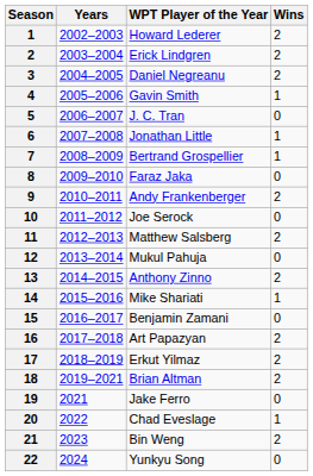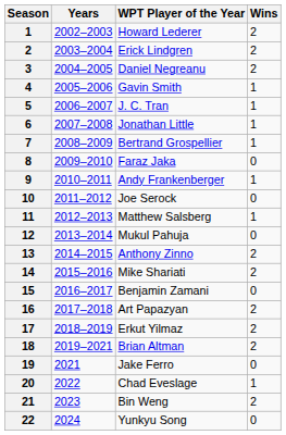 <table class="wikitable sortable">
 <tr>
 <th>Season</th>
 <th>Years</th>
 <th>WPT Player of the Year</th>
 <th>Wins</th>
 </tr>
 <tr>
 <th>1</th>
 <td><a href='#'>2002–2003</a></td>
 <td> <a href='#'>Howard Lederer</a></td>
 <td>2</td>
 </tr>
 <tr>
 <th>2</th>
 <td><a href='#'>2003–2004</a></td>
 <td> <a href='#'>Erick Lindgren</a></td>
 <td>2</td>
 </tr>
 <tr>
 <th>3</th>
 <td><a href='#'>2004–2005</a></td>
 <td> <a href='#'>Daniel Negreanu</a></td>
 <td>2</td>
 </tr>
 <tr>
 <th>4</th>
 <td><a href='#'>2005–2006</a></td>
 <td> <a href='#'>Gavin Smith</a></td>
 <td>1</td>
 </tr>
 <tr>
 <th>5</th>
 <td><a href='#'>2006–2007</a></td>
 <td> <a href='#'>J. C. Tran</a></td>
-<td>0</td>
+<td>1</td>
 </tr>
 <tr>
 <th>6</th>
 <td><a href='#'>2007–2008</a></td>
 <td> <a href='#'>Jonathan Little</a></td>
 <td>1</td>
 </tr>
 <tr>
 <th>7</th>
 <td><a href='#'>2008–2009</a></td>
 <td> <a href='#'>Bertrand Grospellier</a></td>
 <td>1</td>
 </tr>
 <tr>
 <th>8</th>
 <td><a href='#'>2009–2010</a></td>
 <td> <a href='#'>Faraz Jaka</a></td>
 <td>0</td>
 </tr>
 <tr>
 <th>9</th>
 <td><a href='#'>2010–2011</a></td>
 <td> <a href='#'>Andy Frankenberger</a></td>
-<td>2</td>
+<td>1</td>
 </tr>
 <tr>
 <th>10</th>
 <td><a href='#'>2011–2012</a></td>
 <td> Joe Serock</td>
 <td>0</td>
 </tr>
 <tr>
 <th>11</th>
 <td><a href='#'>2012–2013</a></td>
 <td> Matthew Salsberg</td>
-<td>2</td>
+<td>1</td>
 </tr>
 <tr>
 <th>12</th>
 <td><a href='#'>2013–2014</a></td>
 <td> Mukul Pahuja</td>
 <td>0</td>
 </tr>
 <tr>
 <th>13</th>
 <td><a href='#'>2014–2015</a></td>
 <td> <a href='#'>Anthony Zinno</a></td>
 <td>2</td>
 </tr>
 <tr>
 <th>14</th>
 <td><a href='#'>2015–2016</a></td>
 <td> Mike Shariati</td>
-<td>1</td>
+<td>2</td>
 </tr>
 <tr>
 <th>15</th>
 <td><a href='#'>2016–2017</a></td>
 <td> Benjamin Zamani</td>
 <td>0</td>
 </tr>
 <tr>
 <th>16</th>
 <td><a href='#'>2017–2018</a></td>
 <td> Art Papazyan</td>
 <td>2</td>
 </tr>
 <tr>
 <th>17</th>
 <td><a href='#'>2018–2019</a></td>
 <td> Erkut Yilmaz</td>
 <td>2</td>
 </tr>
 <tr>
 <th>18</th>
 <td><a href='#'>2019–2021</a></td>
 <td> <a href='#'>Brian Altman</a></td>
 <td>2</td>
 </tr>
 <tr>
 <th>19</th>
 <td><a href='#'>2021</a></td>
 <td> Jake Ferro</td>
 <td>0</td>
 </tr>
 <tr>
 <th>20</th>
 <td><a href='#'>2022</a></td>
 <td> Chad Eveslage</td>
 <td>1</td>
 </tr>
 <tr>
 <th>21</th>
 <td><a href='#'>2023</a></td>
 <td> Bin Weng</td>
 <td>2</td>
 </tr>
 <tr>
 <th>22</th>
 <td><a href='#'>2024</a></td>
 <td> Yunkyu Song</td>
 <td>0</td>
 </tr>
 </table>
